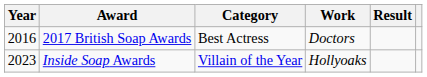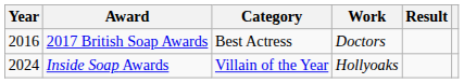 <table class="wikitable sortable">
 <tr>
 <th>Year</th>
 <th>Award</th>
 <th>Category</th>
 <th>Work</th>
 <th>Result</th>
 <th scope=col class=unsortable></th>
 </tr>
 <tr>
 <td>2016</td>
 <td><a href='#'>2017 British Soap Awards</a></td>
 <td>Best Actress</td>
 <td><em>Doctors</em></td>
 <td></td>
 <td align="center"></td>
 </tr>
 <tr>
-<td>2023</td>
+<td>2024</td>
 <td><a href='#'><em>Inside Soap</em> Awards</a></td>
 <td><a href='#'>Villain of the Year</a></td>
 <td><em>Hollyoaks</em></td>
 <td></td>
 <td align="center"></td>
 </tr>
 </table>
